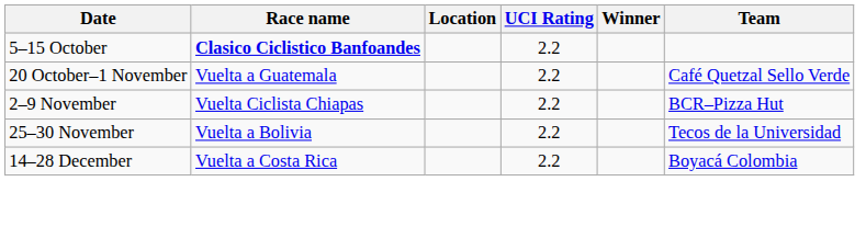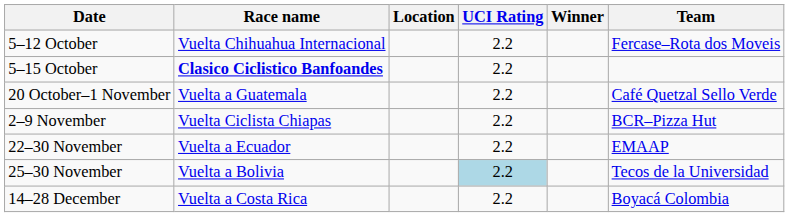 <table class="wikitable sortable">
 <tr>
 <th>Date</th>
 <th>Race name</th>
 <th>Location</th>
 <th><a href='#'>UCI Rating</a></th>
 <th>Winner</th>
 <th>Team</th>
+</tr>
+<tr>
+<td>5–12 October</td>
+<td><a href='#'>Vuelta Chihuahua Internacional</a></td>
+<td></td>
+<td align=center>2.2</td>
+<td></td>
+<td><a href='#'>Fercase–Rota dos Moveis</a></td>
 </tr>
 <tr>
 <td>5–15 October</td>
 <td><strong><a href='#'>Clasico Ciclistico Banfoandes</a></strong></td>
 <td></td>
 <td align=center>2.2</td>
 <td></td>
 <td></td>
 </tr>
 <tr>
 <td>20 October–1 November</td>
 <td><a href='#'>Vuelta a Guatemala</a></td>
 <td></td>
 <td align=center>2.2</td>
 <td></td>
 <td><a href='#'>Café Quetzal Sello Verde</a></td>
 </tr>
 <tr>
 <td>2–9 November</td>
 <td><a href='#'>Vuelta Ciclista Chiapas</a></td>
 <td></td>
 <td align=center>2.2</td>
 <td></td>
 <td><a href='#'>BCR–Pizza Hut</a></td>
 </tr>
 <tr>
+<td>22–30 November</td>
+<td><a href='#'>Vuelta a Ecuador</a></td>
+<td></td>
+<td align=center>2.2</td>
+<td></td>
+<td><a href='#'>EMAAP</a></td>
+</tr>
+<tr>
 <td>25–30 November</td>
 <td><a href='#'>Vuelta a Bolivia</a></td>
 <td></td>
-<td align=center>2.2</td>
+<td align=center style="background: lightblue;">2.2</td>
 <td></td>
 <td><a href='#'>Tecos de la Universidad</a></td>
 </tr>
 <tr>
 <td>14–28 December</td>
 <td><a href='#'>Vuelta a Costa Rica</a></td>
 <td></td>
 <td align=center>2.2</td>
 <td></td>
 <td><a href='#'>Boyacá Colombia</a></td>
 </tr>
 </table>
